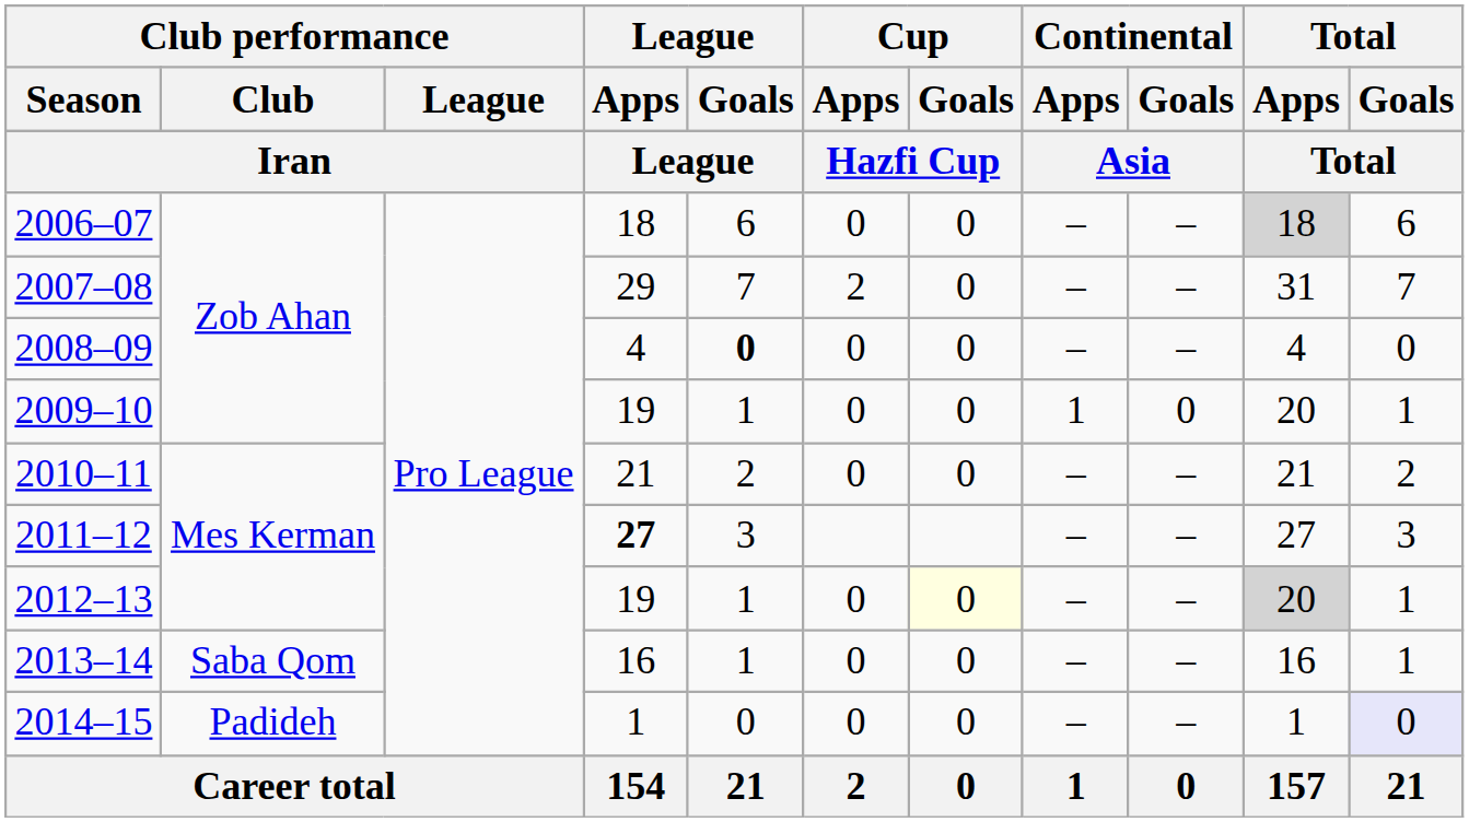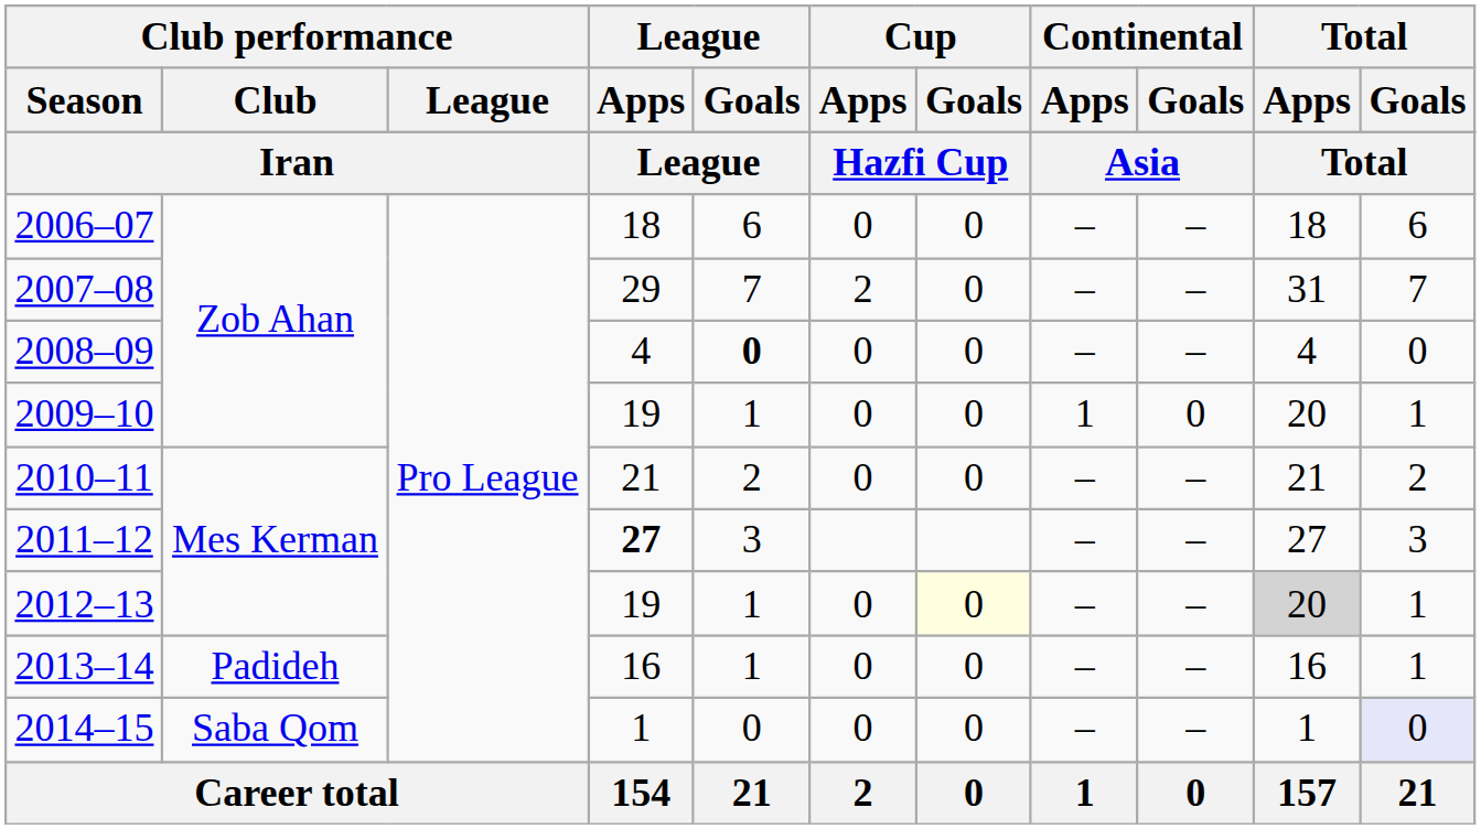 <table class="wikitable" style="text-align:center">
 <tr>
 <th colspan=3>Club performance</th>
 <th colspan=2>League</th>
 <th colspan=2>Cup</th>
 <th colspan=2>Continental</th>
 <th colspan=2>Total</th>
 </tr>
 <tr>
 <th>Season</th>
 <th>Club</th>
 <th>League</th>
 <th>Apps</th>
 <th>Goals</th>
 <th>Apps</th>
 <th>Goals</th>
 <th>Apps</th>
 <th>Goals</th>
 <th>Apps</th>
 <th>Goals</th>
 </tr>
 <tr>
 </tr>
 <tr>
 <th colspan=3>Iran</th>
 <th colspan=2>League</th>
 <th colspan=2><a href='#'>Hazfi Cup</a></th>
 <th colspan=2><a href='#'>Asia</a></th>
 <th colspan=2>Total</th>
 </tr>
 <tr>
 <td><a href='#'>2006–07</a></td>
 <td rowspan="4"><a href='#'>Zob Ahan</a></td>
 <td rowspan="9"><a href='#'>Pro League</a></td>
 <td>18</td>
 <td>6</td>
 <td>0</td>
 <td>0</td>
 <td>–</td>
 <td>–</td>
-<td style="background: lightgrey;">18</td>
+<td>18</td>
 <td>6</td>
 </tr>
 <tr>
 <td><a href='#'>2007–08</a></td>
 <td>29</td>
 <td>7</td>
 <td>2</td>
 <td>0</td>
 <td>–</td>
 <td>–</td>
 <td>31</td>
 <td>7</td>
 </tr>
 <tr>
 <td><a href='#'>2008–09</a></td>
 <td>4</td>
 <td><strong>0</strong></td>
 <td>0</td>
 <td>0</td>
 <td>–</td>
 <td>–</td>
 <td>4</td>
 <td>0</td>
 </tr>
 <tr>
 <td><a href='#'>2009–10</a></td>
 <td>19</td>
 <td>1</td>
 <td>0</td>
 <td>0</td>
 <td>1</td>
 <td>0</td>
 <td>20</td>
 <td>1</td>
 </tr>
 <tr>
 <td><a href='#'>2010–11</a></td>
 <td rowspan="3"><a href='#'>Mes Kerman</a></td>
 <td>21</td>
 <td>2</td>
 <td>0</td>
 <td>0</td>
 <td>–</td>
 <td>–</td>
 <td>21</td>
 <td>2</td>
 </tr>
 <tr>
 <td><a href='#'>2011–12</a></td>
 <td><strong>27</strong></td>
 <td>3</td>
 <td></td>
 <td></td>
 <td>–</td>
 <td>–</td>
 <td>27</td>
 <td>3</td>
 </tr>
 <tr>
 <td><a href='#'>2012–13</a></td>
 <td>19</td>
 <td>1</td>
 <td>0</td>
 <td style="background: lightyellow;">0</td>
 <td>–</td>
 <td>–</td>
 <td style="background: lightgrey;">20</td>
 <td>1</td>
 </tr>
 <tr>
 <td><a href='#'>2013–14</a></td>
-<td><a href='#'>Saba Qom</a></td>
+<td><a href='#'>Padideh</a></td>
 <td>16</td>
 <td>1</td>
 <td>0</td>
 <td>0</td>
 <td>–</td>
 <td>–</td>
 <td>16</td>
 <td>1</td>
 </tr>
 <tr>
 <td><a href='#'>2014–15</a></td>
-<td><a href='#'>Padideh</a></td>
+<td><a href='#'>Saba Qom</a></td>
 <td>1</td>
 <td>0</td>
 <td>0</td>
 <td>0</td>
 <td>–</td>
 <td>–</td>
 <td>1</td>
 <td style="background: lavender;">0</td>
 </tr>
 <tr>
 <th colspan=3>Career total</th>
 <th>154</th>
 <th>21</th>
 <th>2</th>
 <th>0</th>
 <th>1</th>
 <th>0</th>
 <th>157</th>
 <th>21</th>
 </tr>
 </table>
